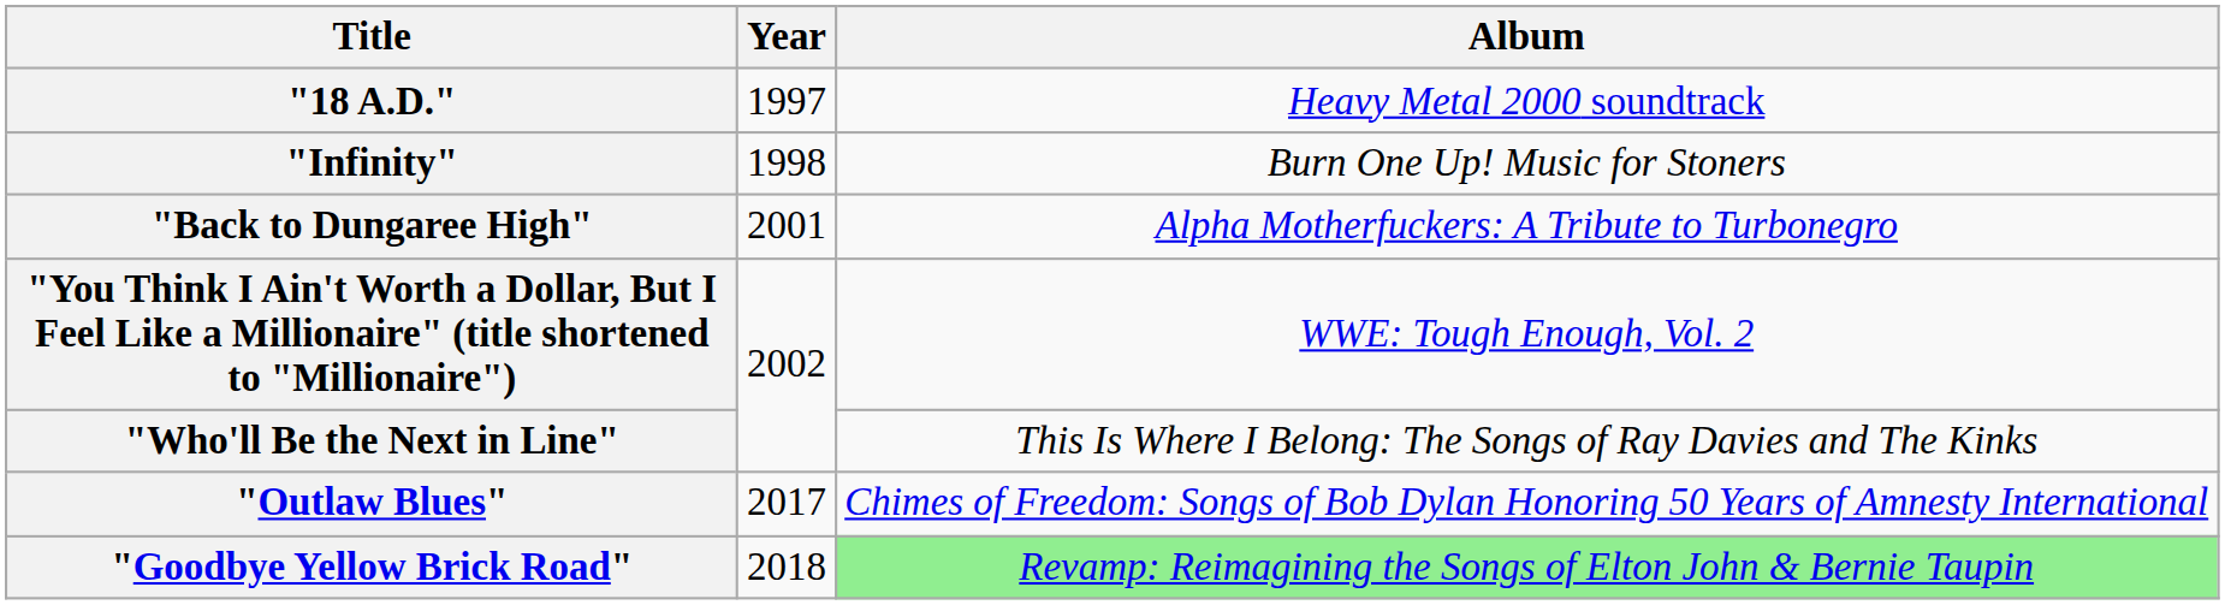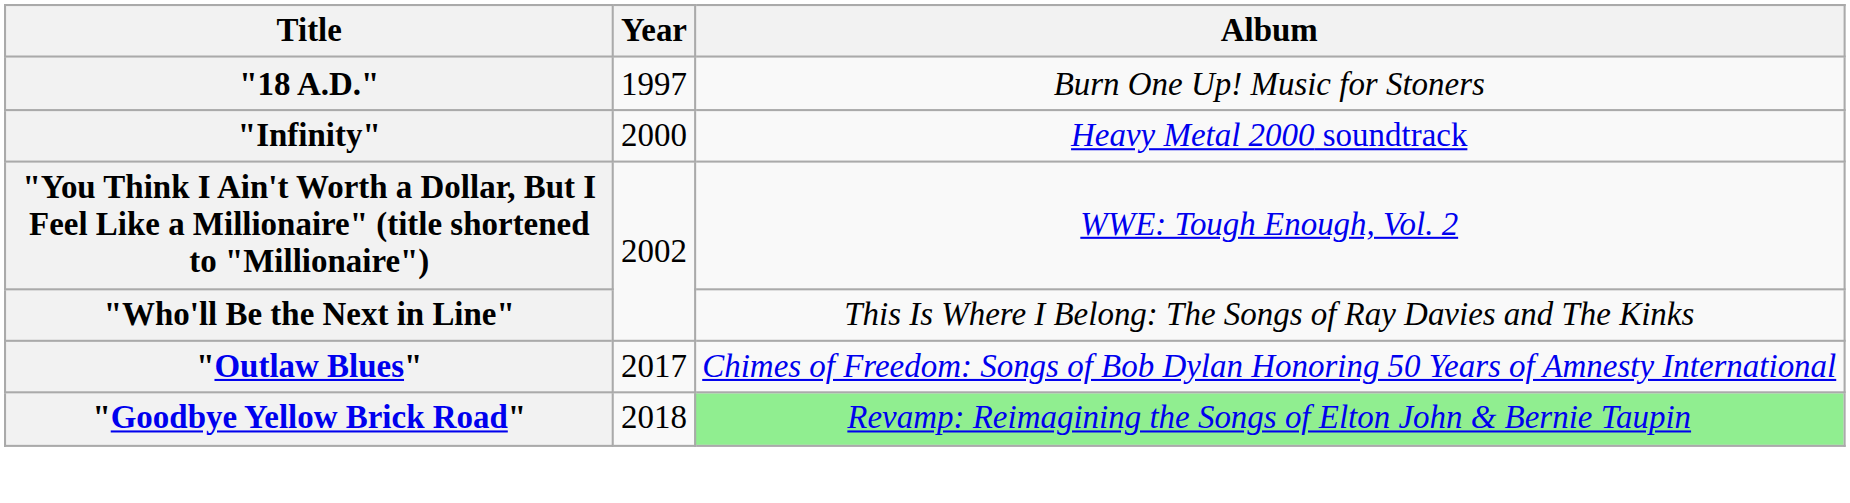 <table class="wikitable plainrowheaders" style="text-align:center;">
 <tr>
 <th scope="col" style="width:18em;">Title</th>
 <th scope="col">Year</th>
 <th scope="col">Album</th>
 </tr>
 <tr>
 <th scope="row">"18 A.D."</th>
 <td>1997</td>
-<td><a href='#'><em>Heavy Metal 2000</em> soundtrack</a></td>
+<td><em>Burn One Up! Music for Stoners</em></td>
 </tr>
 <tr>
 <th scope="row">"Infinity"</th>
-<td>1998</td>
-<td><em>Burn One Up! Music for Stoners</em></td>
-</tr>
-<tr>
-<th scope="row">"Back to Dungaree High"</th>
-<td>2001</td>
-<td><em><a href='#'>Alpha Motherfuckers: A Tribute to Turbonegro</a></em></td>
+<td>2000</td>
+<td><a href='#'><em>Heavy Metal 2000</em> soundtrack</a></td>
 </tr>
 <tr>
 <th scope="row">"You Think I Ain't Worth a Dollar, But I Feel Like a Millionaire" (title shortened to "Millionaire")</th>
 <td rowspan="2">2002</td>
 <td><em><a href='#'>WWE: Tough Enough, Vol. 2</a></em></td>
 </tr>
 <tr>
 <th scope="row">"Who'll Be the Next in Line"</th>
 <td><em>This Is Where I Belong: The Songs of Ray Davies and The Kinks</em></td>
 </tr>
 <tr>
 <th scope="row">"<a href='#'>Outlaw Blues</a>"</th>
 <td>2017</td>
 <td><em><a href='#'>Chimes of Freedom: Songs of Bob Dylan Honoring 50 Years of Amnesty International</a></em></td>
 </tr>
 <tr>
 <th scope="row">"<a href='#'>Goodbye Yellow Brick Road</a>"</th>
 <td>2018</td>
 <td style="background: lightgreen;"><em><a href='#'>Revamp: Reimagining the Songs of Elton John & Bernie Taupin</a></em></td>
 </tr>
 </table>
